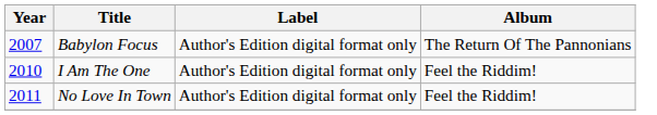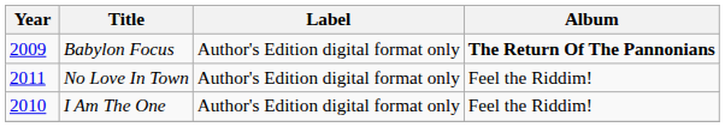 <table class="wikitable">
 <tr>
 <th align="left" valign="top" width="40">Year</th>
 <th align="left" valign="top">Title</th>
 <th align="left" valign="top">Label</th>
 <th align="left" valign="top">Album</th>
 </tr>
 <tr>
-<td><a href='#'>2007</a></td>
+<td><a href='#'>2009</a></td>
 <td><em>Babylon Focus</em></td>
 <td>Author's Edition digital format only</td>
-<td>The Return Of The Pannonians</td>
+<td><strong>The Return Of The Pannonians</strong></td>
+</tr>
+<tr>
+<td><a href='#'>2011</a></td>
+<td><em>No Love In Town</em></td>
+<td>Author's Edition digital format only</td>
+<td>Feel the Riddim!</td>
 </tr>
 <tr>
 <td><a href='#'>2010</a></td>
 <td><em>I Am The One</em></td>
 <td>Author's Edition digital format only</td>
 <td>Feel the Riddim!</td>
 </tr>
 <tr>
-<td><a href='#'>2011</a></td>
-<td><em>No Love In Town</em></td>
-<td>Author's Edition digital format only</td>
-<td>Feel the Riddim!</td>
-</tr>
-<tr>
 </tr>
 </table>
